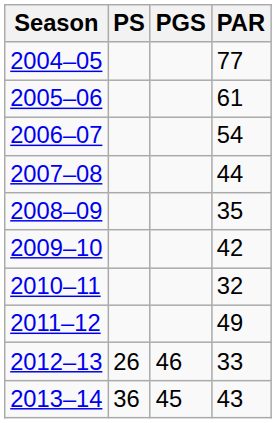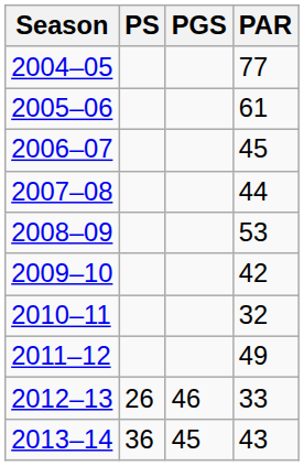 <table class="wikitable sortable">
 <tr>
 <th>Season</th>
 <th>PS</th>
 <th>PGS</th>
 <th>PAR</th>
 </tr>
 <tr>
 <td><a href='#'>2004–05</a></td>
 <td></td>
 <td></td>
 <td>77</td>
 </tr>
 <tr>
 <td><a href='#'>2005–06</a></td>
 <td></td>
 <td></td>
 <td>61</td>
 </tr>
 <tr>
 <td><a href='#'>2006–07</a></td>
 <td></td>
 <td></td>
-<td>54</td>
+<td>45</td>
 </tr>
 <tr>
 <td><a href='#'>2007–08</a></td>
 <td></td>
 <td></td>
 <td>44</td>
 </tr>
 <tr>
 <td><a href='#'>2008–09</a></td>
 <td></td>
 <td></td>
-<td>35</td>
+<td>53</td>
 </tr>
 <tr>
 <td><a href='#'>2009–10</a></td>
 <td></td>
 <td></td>
 <td>42</td>
 </tr>
 <tr>
 <td><a href='#'>2010–11</a></td>
 <td></td>
 <td></td>
 <td>32</td>
 </tr>
 <tr>
 <td><a href='#'>2011–12</a></td>
 <td></td>
 <td></td>
 <td>49</td>
 </tr>
 <tr>
 <td><a href='#'>2012–13</a></td>
 <td>26</td>
 <td>46</td>
 <td>33</td>
 </tr>
 <tr>
 <td><a href='#'>2013–14</a></td>
 <td>36</td>
 <td>45</td>
 <td>43</td>
 </tr>
 </table>
